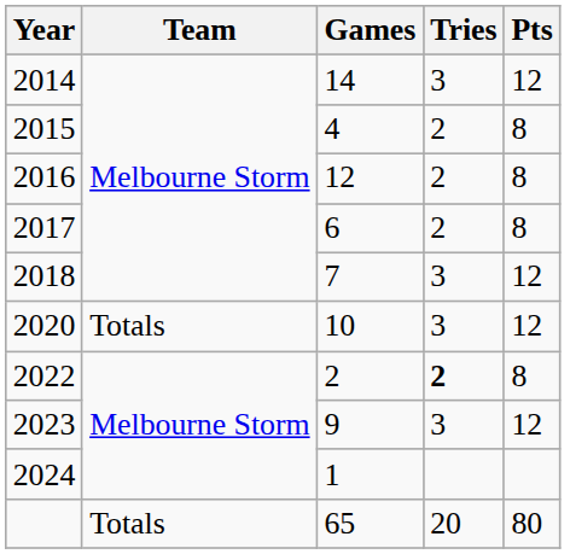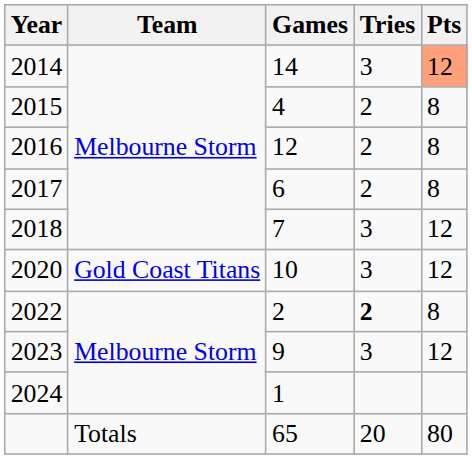 <table class="wikitable">
 <tr>
 <th>Year</th>
 <th>Team</th>
 <th>Games</th>
 <th>Tries</th>
 <th>Pts</th>
 </tr>
 <tr>
 <td>2014</td>
 <td rowspan="5"> <a href='#'>Melbourne Storm</a></td>
 <td>14</td>
 <td>3</td>
-<td>12</td>
+<td style="background: lightsalmon;">12</td>
 </tr>
 <tr>
 <td>2015</td>
 <td>4</td>
 <td>2</td>
 <td>8</td>
 </tr>
 <tr>
 <td>2016</td>
 <td>12</td>
 <td>2</td>
 <td>8</td>
 </tr>
 <tr>
 <td>2017</td>
 <td>6</td>
 <td>2</td>
 <td>8</td>
 </tr>
 <tr>
 <td>2018</td>
 <td>7</td>
 <td>3</td>
 <td>12</td>
 </tr>
 <tr>
 <td>2020</td>
-<td>Totals</td>
+<td> <a href='#'>Gold Coast Titans</a></td>
 <td>10</td>
 <td>3</td>
 <td>12</td>
 </tr>
 <tr>
 <td>2022</td>
 <td rowspan="3"> <a href='#'>Melbourne Storm</a></td>
 <td>2</td>
 <td><strong>2</strong></td>
 <td>8</td>
 </tr>
 <tr>
 <td>2023</td>
 <td>9</td>
 <td>3</td>
 <td>12</td>
 </tr>
 <tr>
 <td>2024</td>
 <td>1</td>
 <td></td>
 <td></td>
 </tr>
 <tr>
 <td></td>
 <td>Totals</td>
 <td>65</td>
 <td>20</td>
 <td>80</td>
 </tr>
 </table>
